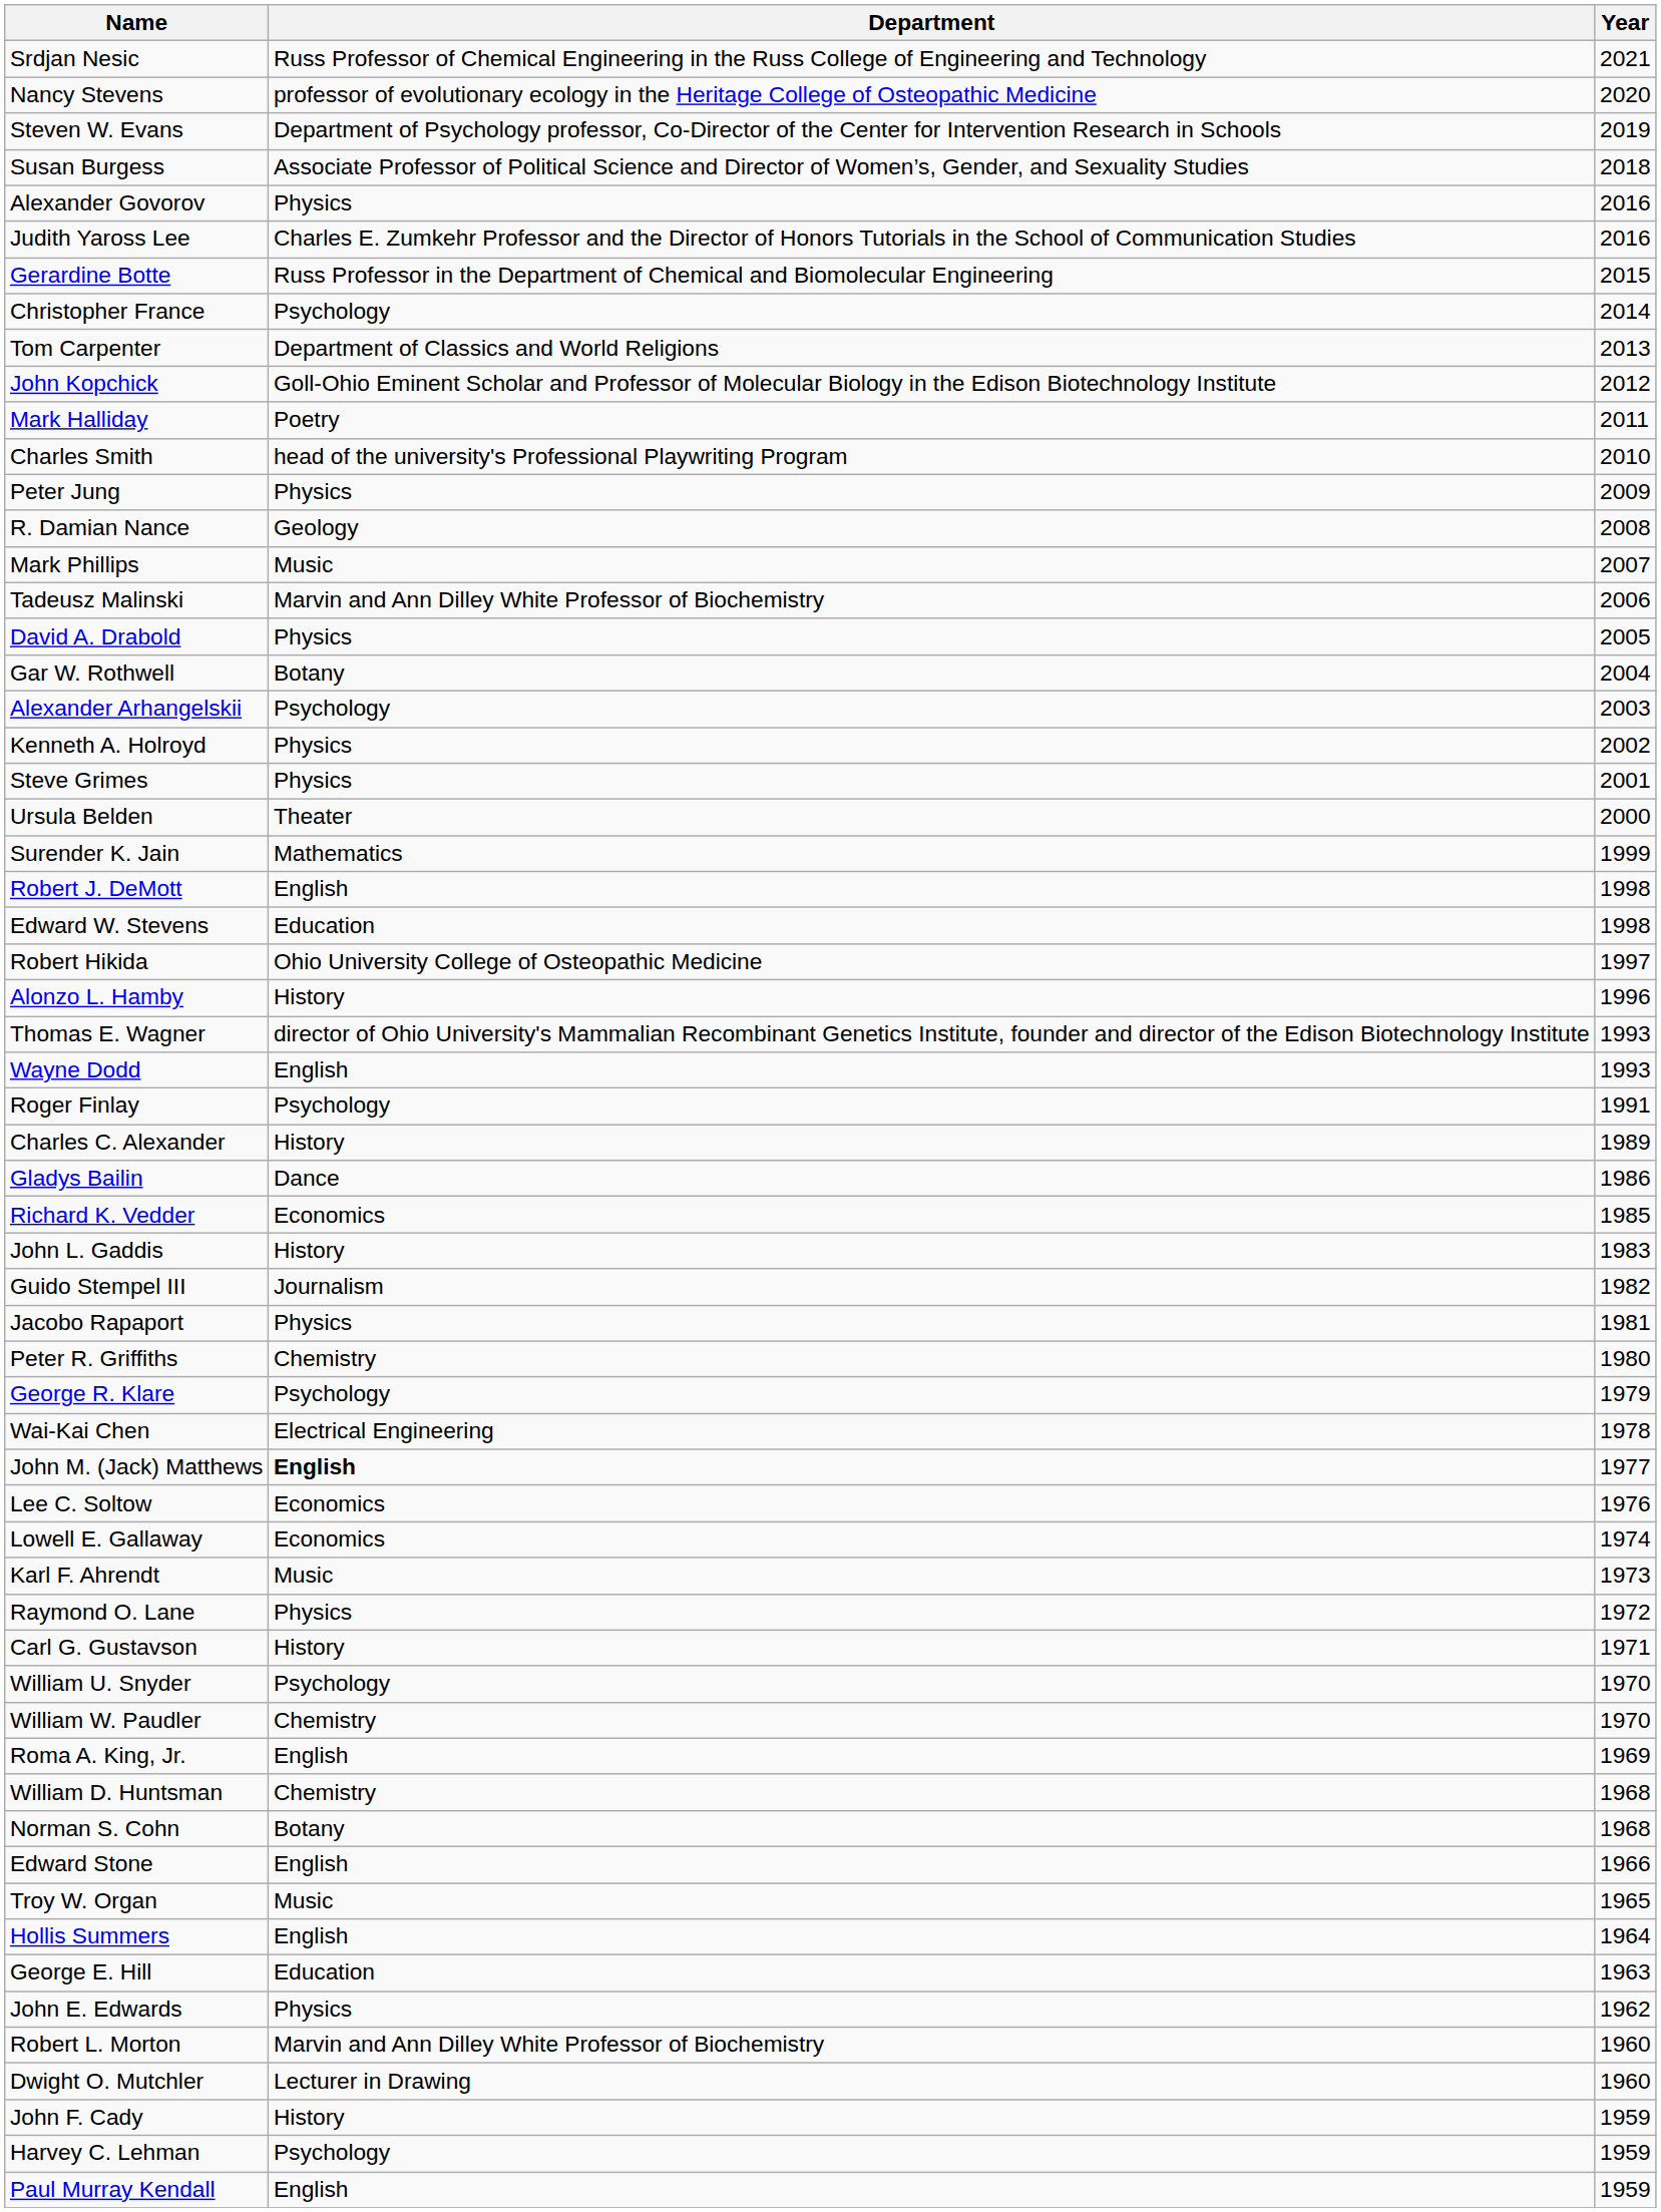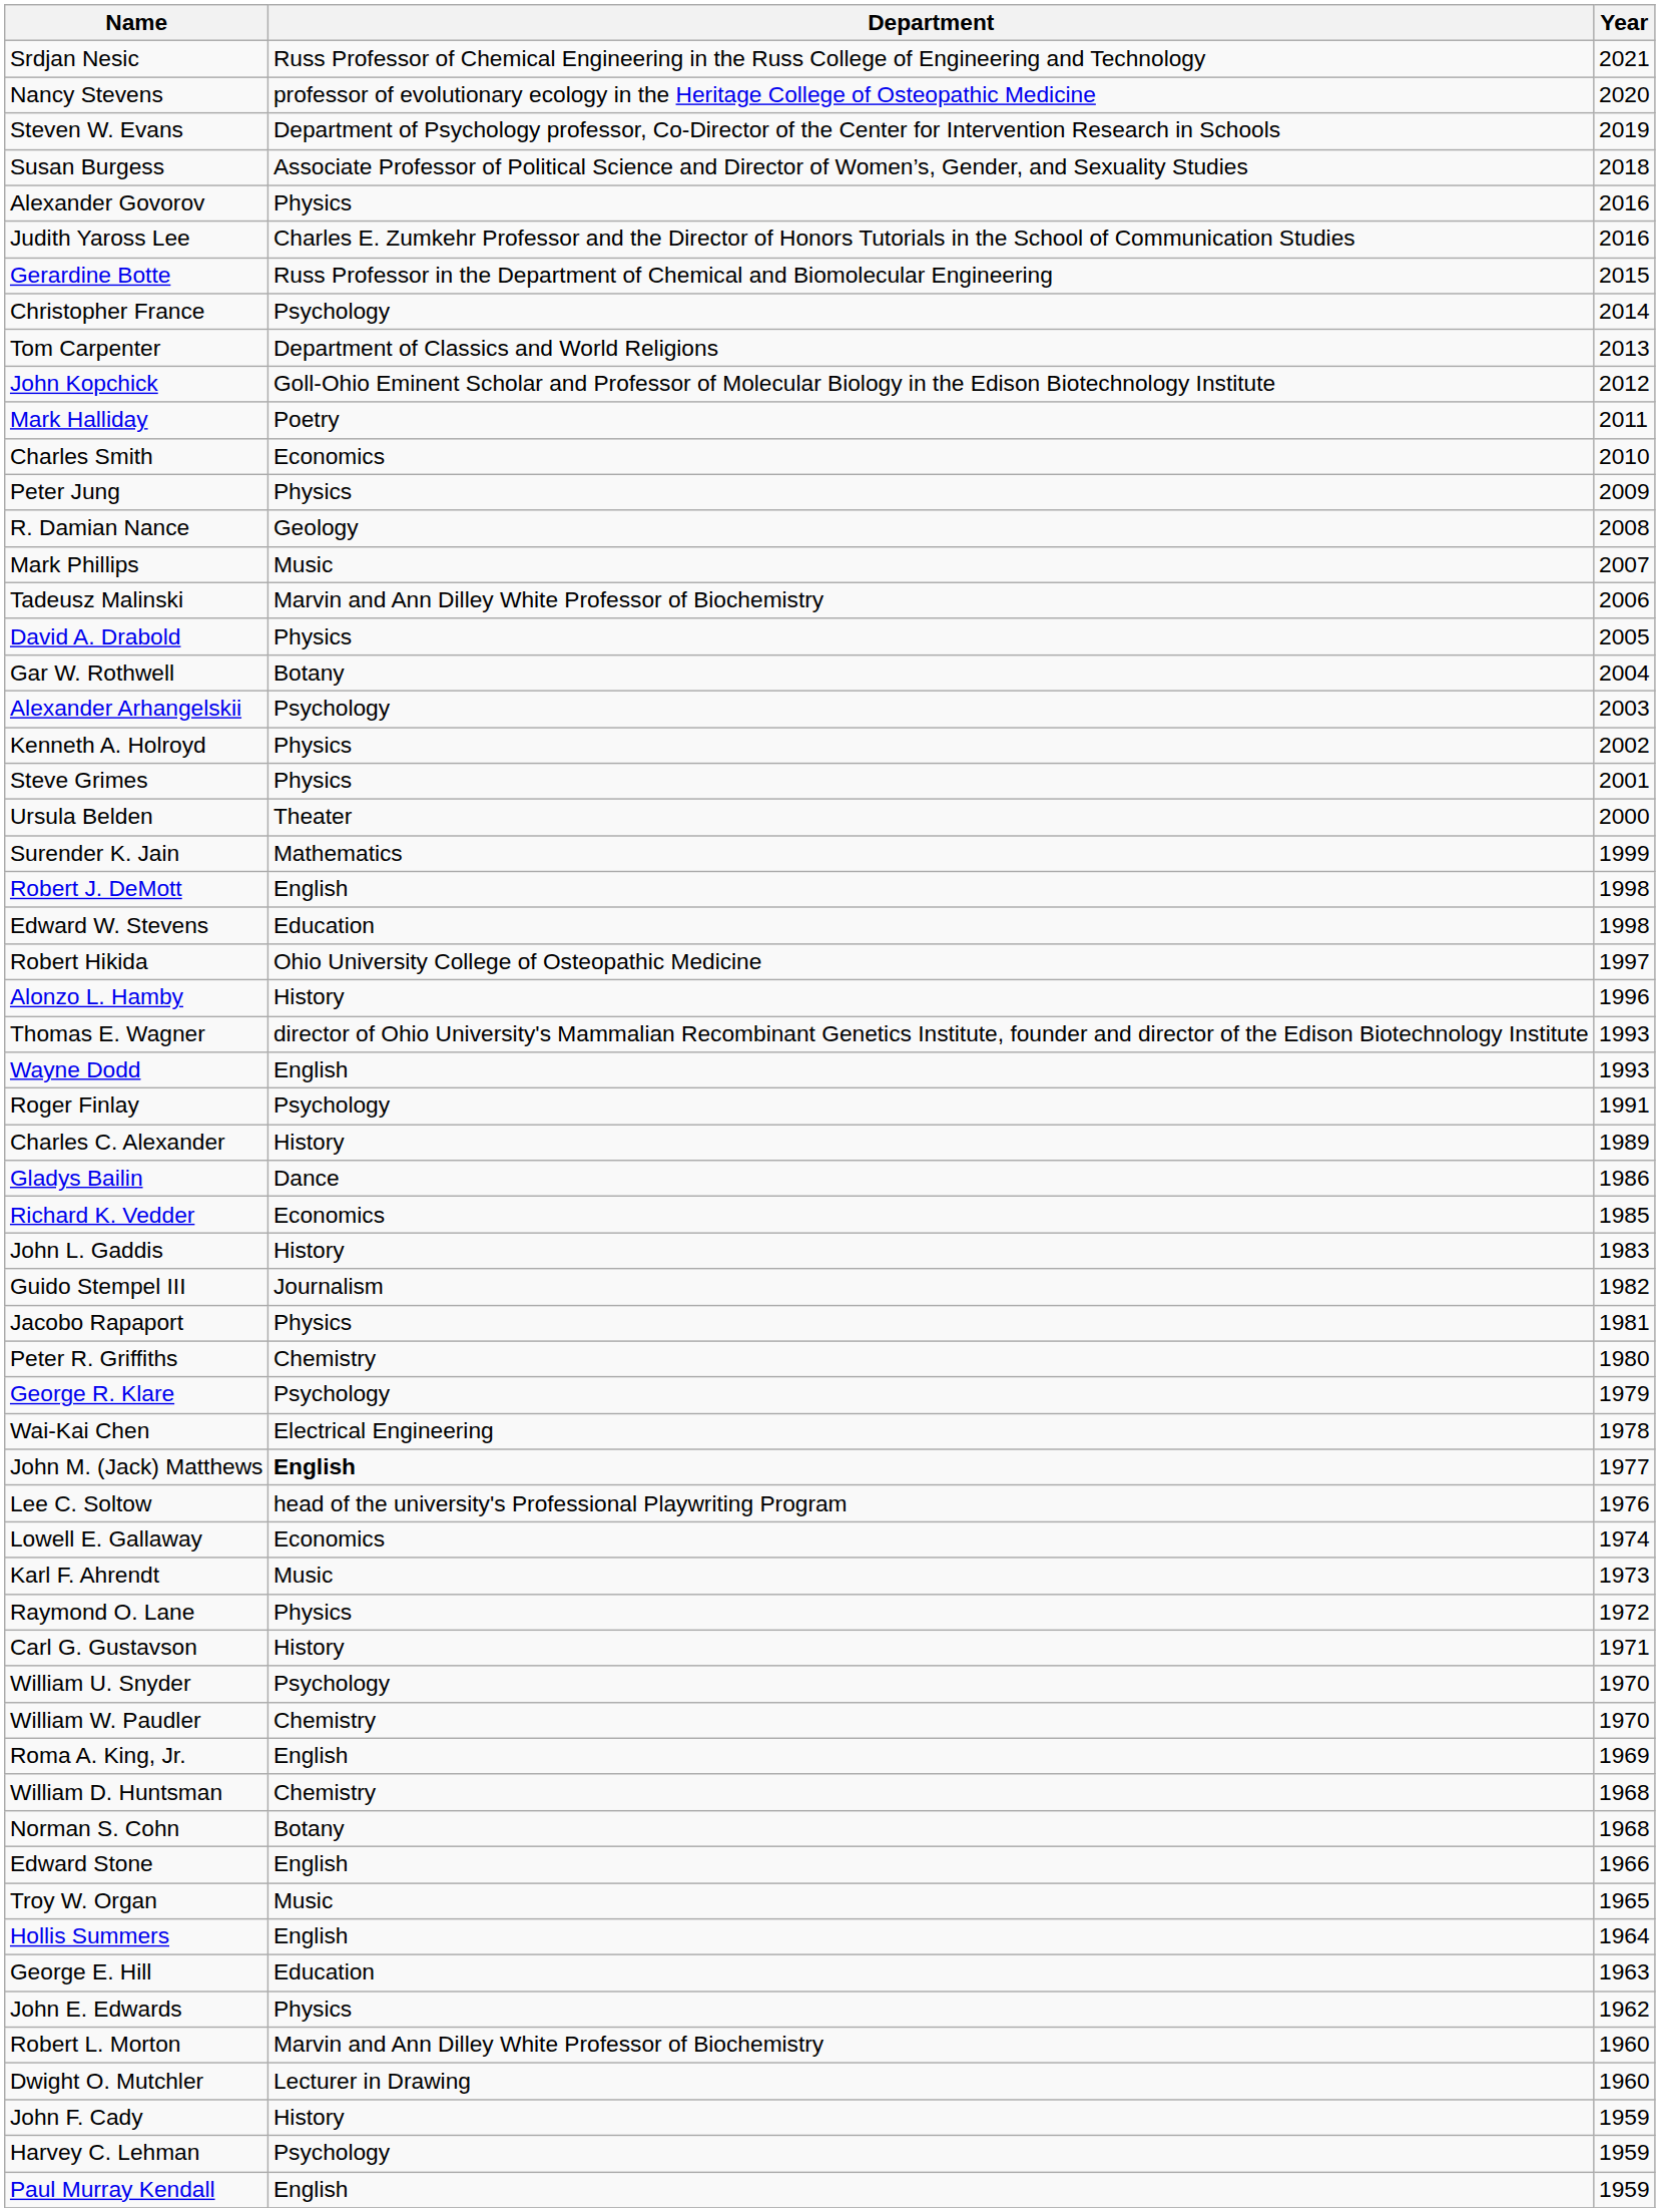 <table class="wikitable">
 <tr>
 <th>Name</th>
 <th>Department</th>
 <th>Year</th>
 </tr>
 <tr>
 <td>Srdjan Nesic</td>
 <td>Russ Professor of Chemical Engineering in the Russ College of Engineering and Technology</td>
 <td>2021</td>
 </tr>
 <tr>
 <td>Nancy Stevens</td>
 <td>professor of evolutionary ecology in the <a href='#'>Heritage College of Osteopathic Medicine</a></td>
 <td>2020</td>
 </tr>
 <tr>
 <td>Steven W. Evans</td>
 <td>Department of Psychology professor, Co-Director of the Center for Intervention Research in Schools</td>
 <td>2019</td>
 </tr>
 <tr>
 <td>Susan Burgess</td>
 <td>Associate Professor of Political Science and Director of Women’s, Gender, and Sexuality Studies</td>
 <td>2018</td>
 </tr>
 <tr>
 <td>Alexander Govorov</td>
 <td>Physics</td>
 <td>2016</td>
 </tr>
 <tr>
 <td>Judith Yaross Lee</td>
 <td>Charles E. Zumkehr Professor and the Director of Honors Tutorials in the School of Communication Studies</td>
 <td>2016</td>
 </tr>
 <tr>
 <td><a href='#'>Gerardine Botte</a></td>
 <td>Russ Professor in the Department of Chemical and Biomolecular Engineering</td>
 <td>2015</td>
 </tr>
 <tr>
 <td>Christopher France</td>
 <td>Psychology</td>
 <td>2014</td>
 </tr>
 <tr>
 <td>Tom Carpenter</td>
 <td>Department of Classics and World Religions</td>
 <td>2013</td>
 </tr>
 <tr>
 <td><a href='#'>John Kopchick</a></td>
 <td>Goll-Ohio Eminent Scholar and Professor of Molecular Biology in the Edison Biotechnology Institute</td>
 <td>2012</td>
 </tr>
 <tr>
 <td><a href='#'>Mark Halliday</a></td>
 <td>Poetry</td>
 <td>2011</td>
 </tr>
 <tr>
 <td>Charles Smith</td>
-<td>head of the university's Professional Playwriting Program</td>
+<td>Economics</td>
 <td>2010</td>
 </tr>
 <tr>
 <td>Peter Jung</td>
 <td>Physics</td>
 <td>2009</td>
 </tr>
 <tr>
 <td>R. Damian Nance</td>
 <td>Geology</td>
 <td>2008</td>
 </tr>
 <tr>
 <td>Mark Phillips</td>
 <td>Music</td>
 <td>2007</td>
 </tr>
 <tr>
 <td>Tadeusz Malinski</td>
 <td>Marvin and Ann Dilley White Professor of Biochemistry</td>
 <td>2006</td>
 </tr>
 <tr>
 <td><a href='#'>David A. Drabold</a></td>
 <td>Physics</td>
 <td>2005</td>
 </tr>
 <tr>
 <td>Gar W. Rothwell</td>
 <td>Botany</td>
 <td>2004</td>
 </tr>
 <tr>
 <td><a href='#'>Alexander Arhangelskii</a></td>
 <td>Psychology</td>
 <td>2003</td>
 </tr>
 <tr>
 <td>Kenneth A. Holroyd</td>
 <td>Physics</td>
 <td>2002</td>
 </tr>
 <tr>
 <td>Steve Grimes</td>
 <td>Physics</td>
 <td>2001</td>
 </tr>
 <tr>
 <td>Ursula Belden</td>
 <td>Theater</td>
 <td>2000</td>
 </tr>
 <tr>
 <td>Surender K. Jain</td>
 <td>Mathematics</td>
 <td>1999</td>
 </tr>
 <tr>
 <td><a href='#'>Robert J. DeMott</a></td>
 <td>English</td>
 <td>1998</td>
 </tr>
 <tr>
 <td>Edward W. Stevens</td>
 <td>Education</td>
 <td>1998</td>
 </tr>
 <tr>
 <td>Robert Hikida</td>
 <td>Ohio University College of Osteopathic Medicine</td>
 <td>1997</td>
 </tr>
 <tr>
 <td><a href='#'>Alonzo L. Hamby</a></td>
 <td>History</td>
 <td>1996</td>
 </tr>
 <tr>
 <td>Thomas E. Wagner</td>
 <td>director of Ohio University's Mammalian Recombinant Genetics Institute, founder and director of the Edison Biotechnology Institute</td>
 <td>1993</td>
 </tr>
 <tr>
 <td><a href='#'>Wayne Dodd</a></td>
 <td>English</td>
 <td>1993</td>
 </tr>
 <tr>
 <td>Roger Finlay</td>
 <td>Psychology</td>
 <td>1991</td>
 </tr>
 <tr>
 <td>Charles C. Alexander</td>
 <td>History</td>
 <td>1989</td>
 </tr>
 <tr>
 <td><a href='#'>Gladys Bailin</a></td>
 <td>Dance</td>
 <td>1986</td>
 </tr>
 <tr>
 <td><a href='#'>Richard K. Vedder</a></td>
 <td>Economics</td>
 <td>1985</td>
 </tr>
 <tr>
 <td>John L. Gaddis</td>
 <td>History</td>
 <td>1983</td>
 </tr>
 <tr>
 <td>Guido Stempel III</td>
 <td>Journalism</td>
 <td>1982</td>
 </tr>
 <tr>
 <td>Jacobo Rapaport</td>
 <td>Physics</td>
 <td>1981</td>
 </tr>
 <tr>
 <td>Peter R. Griffiths</td>
 <td>Chemistry</td>
 <td>1980</td>
 </tr>
 <tr>
 <td><a href='#'>George R. Klare</a></td>
 <td>Psychology</td>
 <td>1979</td>
 </tr>
 <tr>
 <td>Wai-Kai Chen</td>
 <td>Electrical Engineering</td>
 <td>1978</td>
 </tr>
 <tr>
 <td>John M. (Jack) Matthews</td>
 <td><strong>English</strong></td>
 <td>1977</td>
 </tr>
 <tr>
 <td>Lee C. Soltow</td>
-<td>Economics</td>
+<td>head of the university's Professional Playwriting Program</td>
 <td>1976</td>
 </tr>
 <tr>
 <td>Lowell E. Gallaway</td>
 <td>Economics</td>
 <td>1974</td>
 </tr>
 <tr>
 <td>Karl F. Ahrendt</td>
 <td>Music</td>
 <td>1973</td>
 </tr>
 <tr>
 <td>Raymond O. Lane</td>
 <td>Physics</td>
 <td>1972</td>
 </tr>
 <tr>
 <td>Carl G. Gustavson</td>
 <td>History</td>
 <td>1971</td>
 </tr>
 <tr>
 <td>William U. Snyder</td>
 <td>Psychology</td>
 <td>1970</td>
 </tr>
 <tr>
 <td>William W. Paudler</td>
 <td>Chemistry</td>
 <td>1970</td>
 </tr>
 <tr>
 <td>Roma A. King, Jr.</td>
 <td>English</td>
 <td>1969</td>
 </tr>
 <tr>
 <td>William D. Huntsman</td>
 <td>Chemistry</td>
 <td>1968</td>
 </tr>
 <tr>
 <td>Norman S. Cohn</td>
 <td>Botany</td>
 <td>1968</td>
 </tr>
 <tr>
 <td>Edward Stone</td>
 <td>English</td>
 <td>1966</td>
 </tr>
 <tr>
 <td>Troy W. Organ</td>
 <td>Music</td>
 <td>1965</td>
 </tr>
 <tr>
 <td><a href='#'>Hollis Summers</a></td>
 <td>English</td>
 <td>1964</td>
 </tr>
 <tr>
 <td>George E. Hill</td>
 <td>Education</td>
 <td>1963</td>
 </tr>
 <tr>
 <td>John E. Edwards</td>
 <td>Physics</td>
 <td>1962</td>
 </tr>
 <tr>
 <td>Robert L. Morton</td>
 <td>Marvin and Ann Dilley White Professor of Biochemistry</td>
 <td>1960</td>
 </tr>
 <tr>
 <td>Dwight O. Mutchler</td>
 <td>Lecturer in Drawing</td>
 <td>1960</td>
 </tr>
 <tr>
 <td>John F. Cady</td>
 <td>History</td>
 <td>1959</td>
 </tr>
 <tr>
 <td>Harvey C. Lehman</td>
 <td>Psychology</td>
 <td>1959</td>
 </tr>
 <tr>
 <td><a href='#'>Paul Murray Kendall</a></td>
 <td>English</td>
 <td>1959</td>
 </tr>
 </table>
